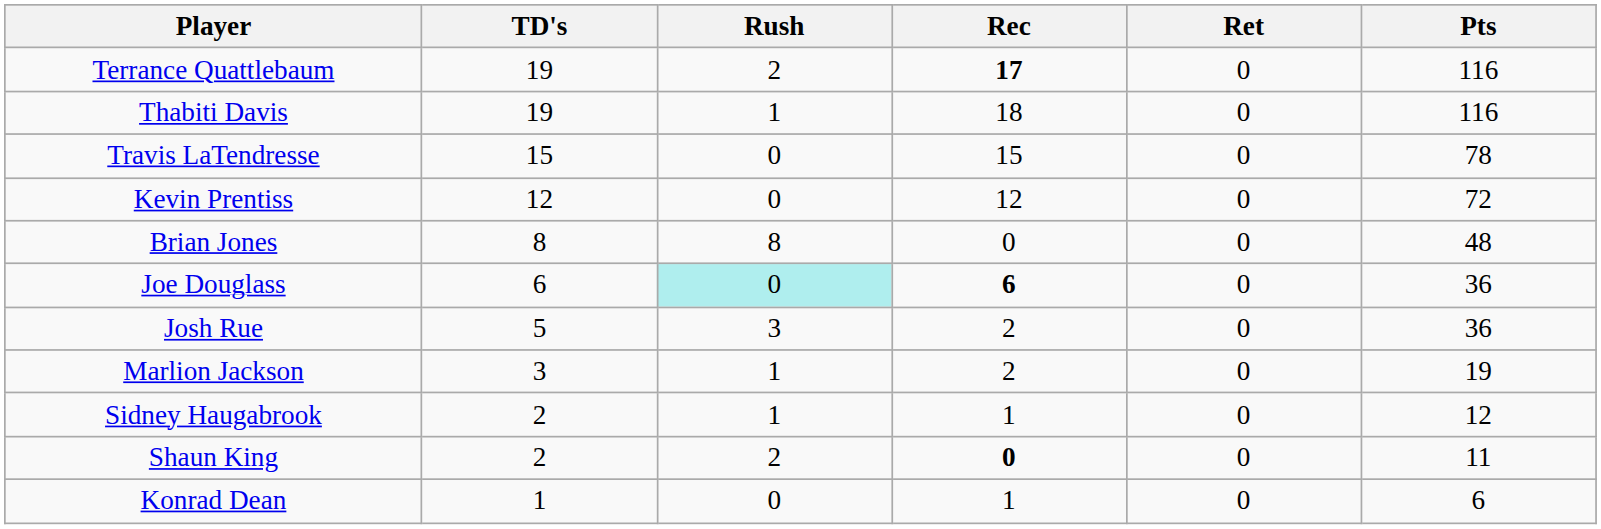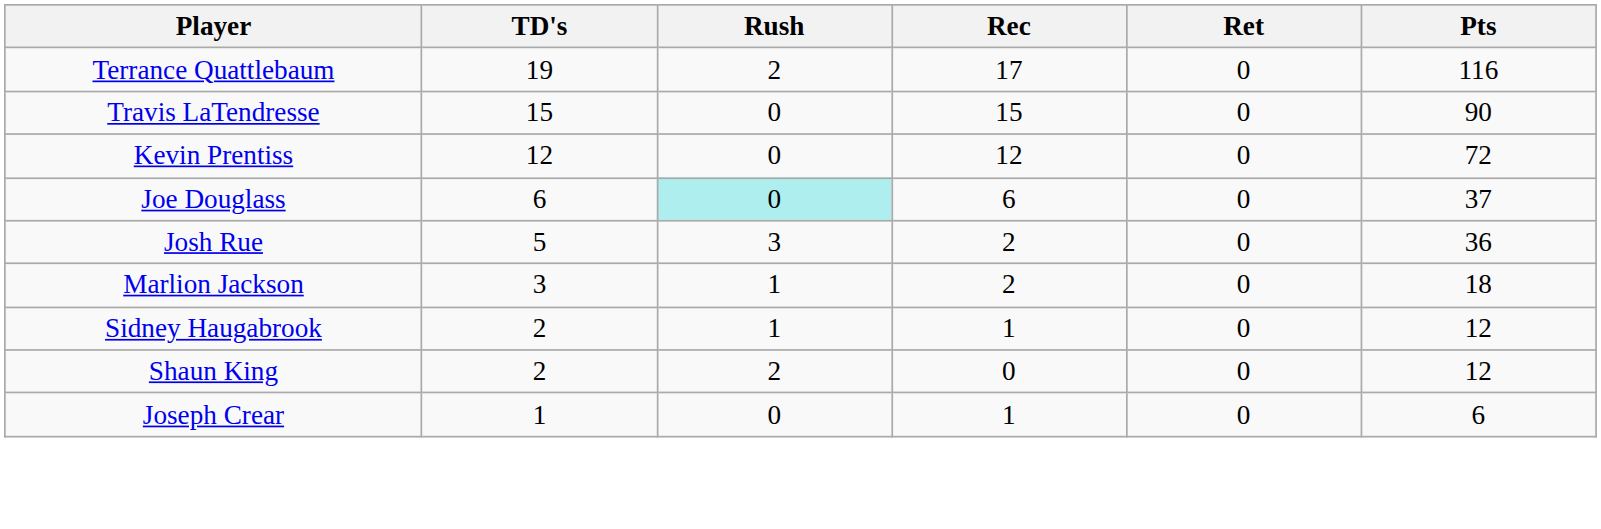 <table class="wikitable sortable">
 <tr>
 <th bgcolor="#DDDDFF" width="16%">Player</th>
 <th bgcolor="#DDDDFF" width="9%">TD's</th>
 <th bgcolor="#DDDDFF" width="9%">Rush</th>
 <th bgcolor="#DDDDFF" width="9%">Rec</th>
 <th bgcolor="#DDDDFF" width="9%">Ret</th>
 <th bgcolor="#DDDDFF" width="9%">Pts</th>
 </tr>
 <tr align="center">
 <td><a href='#'>Terrance Quattlebaum</a></td>
 <td>19</td>
 <td>2</td>
-<td><strong>17</strong></td>
-<td>0</td>
-<td>116</td>
-</tr>
-<tr align="center">
-<td><a href='#'>Thabiti Davis</a></td>
-<td>19</td>
-<td>1</td>
-<td>18</td>
+<td>17</td>
 <td>0</td>
 <td>116</td>
 </tr>
 <tr align="center">
 <td><a href='#'>Travis LaTendresse</a></td>
 <td>15</td>
 <td>0</td>
 <td>15</td>
 <td>0</td>
-<td>78</td>
+<td>90</td>
 </tr>
 <tr align="center">
 <td><a href='#'>Kevin Prentiss</a></td>
 <td>12</td>
 <td>0</td>
 <td>12</td>
 <td>0</td>
 <td>72</td>
 </tr>
 <tr align="center">
-<td><a href='#'>Brian Jones</a></td>
-<td>8</td>
-<td>8</td>
-<td>0</td>
-<td>0</td>
-<td>48</td>
-</tr>
-<tr align="center">
 <td><a href='#'>Joe Douglass</a></td>
 <td>6</td>
 <td style="background: paleturquoise;">0</td>
-<td><strong>6</strong></td>
+<td>6</td>
 <td>0</td>
-<td>36</td>
+<td>37</td>
 </tr>
 <tr align="center">
 <td><a href='#'>Josh Rue</a></td>
 <td>5</td>
 <td>3</td>
 <td>2</td>
 <td>0</td>
 <td>36</td>
 </tr>
 <tr align="center">
 <td><a href='#'>Marlion Jackson</a></td>
 <td>3</td>
 <td>1</td>
 <td>2</td>
 <td>0</td>
-<td>19</td>
+<td>18</td>
 </tr>
 <tr align="center">
 <td><a href='#'>Sidney Haugabrook</a></td>
 <td>2</td>
 <td>1</td>
 <td>1</td>
 <td>0</td>
 <td>12</td>
 </tr>
 <tr align="center">
 <td><a href='#'>Shaun King</a></td>
 <td>2</td>
 <td>2</td>
-<td><strong>0</strong></td>
 <td>0</td>
-<td>11</td>
+<td>0</td>
+<td>12</td>
 </tr>
 <tr align="center">
-<td><a href='#'>Konrad Dean</a></td>
+<td><a href='#'>Joseph Crear</a></td>
 <td>1</td>
 <td>0</td>
 <td>1</td>
 <td>0</td>
 <td>6</td>
 </tr>
 </table>
